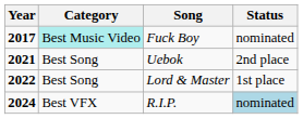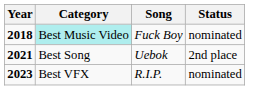 <table class="wikitable">
 <tr>
 <th>Year</th>
 <th>Category</th>
 <th>Song</th>
 <th>Status</th>
 </tr>
 <tr>
-<td><strong>2017</strong></td>
+<td><strong>2018</strong></td>
 <td style="background: paleturquoise;">Best Music Video</td>
 <td><em>Fuck Boy</em></td>
 <td>nominated</td>
 </tr>
 <tr>
 <td><strong>2021</strong></td>
 <td>Best Song</td>
 <td><em>Uebok</em></td>
 <td>2nd place</td>
 </tr>
 <tr>
-<td><strong>2022</strong></td>
-<td>Best Song</td>
-<td><em>Lord & Master</em></td>
-<td>1st place</td>
-</tr>
-<tr>
-<td><strong>2024</strong></td>
+<td><strong>2023</strong></td>
 <td>Best VFX</td>
 <td><em>R.I.P.</em></td>
-<td style="background: lightblue;">nominated</td>
+<td>nominated</td>
 </tr>
 </table>
